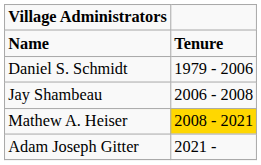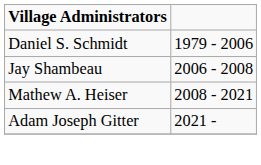 <table role="presentation" class="wikitable mw-collapsible mw-collapsed">
 <tr>
 <td><strong>Village Administrators</strong></td>
-</tr>
-<tr>
-<td><strong>Name</strong></td>
-<td><strong>Tenure</strong></td>
 </tr>
 <tr>
 <td>Daniel S. Schmidt</td>
 <td>1979 - 2006</td>
 </tr>
 <tr>
 <td>Jay Shambeau</td>
 <td>2006 - 2008</td>
 </tr>
 <tr>
 <td>Mathew A. Heiser</td>
-<td style="background: gold;">2008 - 2021</td>
+<td>2008 - 2021</td>
 </tr>
 <tr>
 <td>Adam Joseph Gitter</td>
 <td>2021 -</td>
 </tr>
 <tr>
 </tr>
 </table>
